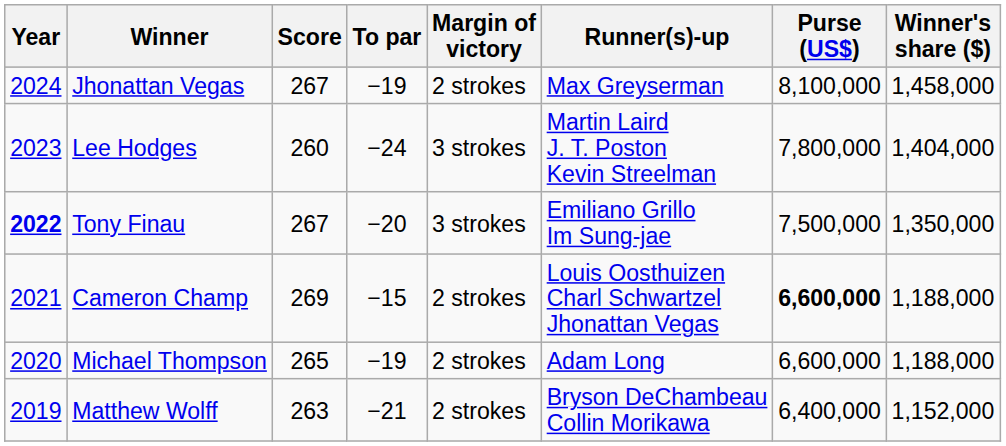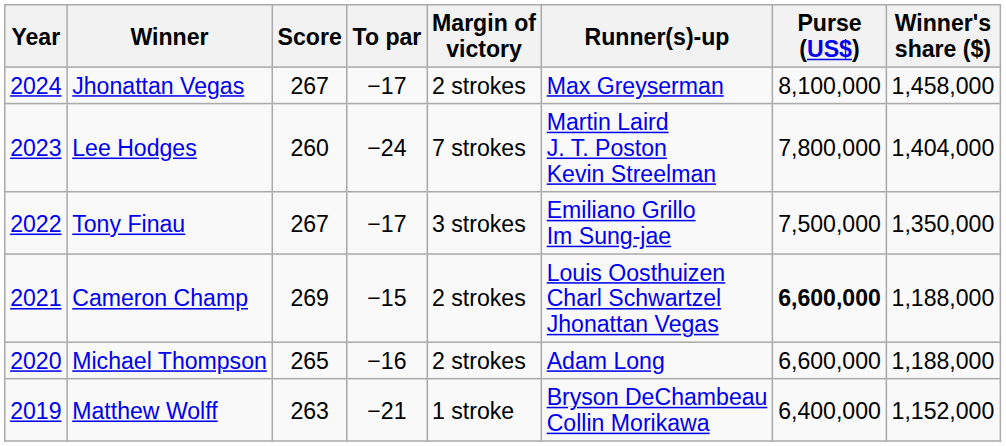 <table class="wikitable" style="font-size:95%">
 <tr>
 <th>Year</th>
 <th>Winner</th>
 <th>Score</th>
 <th>To par</th>
 <th>Margin of<br>victory</th>
 <th>Runner(s)-up</th>
 <th>Purse<br>(<a href='#'>US$</a>)</th>
 <th>Winner's<br>share ($)</th>
 </tr>
 <tr>
 <td><a href='#'>2024</a></td>
 <td> <a href='#'>Jhonattan Vegas</a></td>
 <td align=center>267</td>
-<td align=center>−19</td>
+<td align=center>−17</td>
 <td>2 strokes</td>
 <td> <a href='#'>Max Greyserman</a></td>
 <td align=center>8,100,000</td>
 <td align=center>1,458,000</td>
 </tr>
 <tr>
 <td><a href='#'>2023</a></td>
 <td> <a href='#'>Lee Hodges</a></td>
 <td align=center>260</td>
 <td align=center>−24</td>
-<td>3 strokes</td>
+<td>7 strokes</td>
 <td> <a href='#'>Martin Laird</a><br> <a href='#'>J. T. Poston</a><br> <a href='#'>Kevin Streelman</a></td>
 <td align=center>7,800,000</td>
 <td align=center>1,404,000</td>
 </tr>
 <tr>
-<td><strong><a href='#'>2022</a></strong></td>
+<td><a href='#'>2022</a></td>
 <td> <a href='#'>Tony Finau</a></td>
 <td align=center>267</td>
-<td align=center>−20</td>
+<td align=center>−17</td>
 <td>3 strokes</td>
 <td> <a href='#'>Emiliano Grillo</a><br> <a href='#'>Im Sung-jae</a></td>
 <td align=center>7,500,000</td>
 <td align=center>1,350,000</td>
 </tr>
 <tr>
 <td><a href='#'>2021</a></td>
 <td> <a href='#'>Cameron Champ</a></td>
 <td align=center>269</td>
 <td align=center>−15</td>
 <td>2 strokes</td>
 <td> <a href='#'>Louis Oosthuizen</a><br> <a href='#'>Charl Schwartzel</a><br> <a href='#'>Jhonattan Vegas</a></td>
 <td align=center><strong>6,600,000</strong></td>
 <td align=center>1,188,000</td>
 </tr>
 <tr>
 <td><a href='#'>2020</a></td>
 <td> <a href='#'>Michael Thompson</a></td>
 <td align=center>265</td>
-<td align=center>−19</td>
+<td align=center>−16</td>
 <td>2 strokes</td>
 <td> <a href='#'>Adam Long</a></td>
 <td align=center>6,600,000</td>
 <td align=center>1,188,000</td>
 </tr>
 <tr>
 <td><a href='#'>2019</a></td>
 <td> <a href='#'>Matthew Wolff</a></td>
 <td align=center>263</td>
 <td align=center>−21</td>
-<td>2 strokes</td>
+<td>1 stroke</td>
 <td> <a href='#'>Bryson DeChambeau</a><br> <a href='#'>Collin Morikawa</a></td>
 <td align=center>6,400,000</td>
 <td align=center>1,152,000</td>
 </tr>
 </table>
